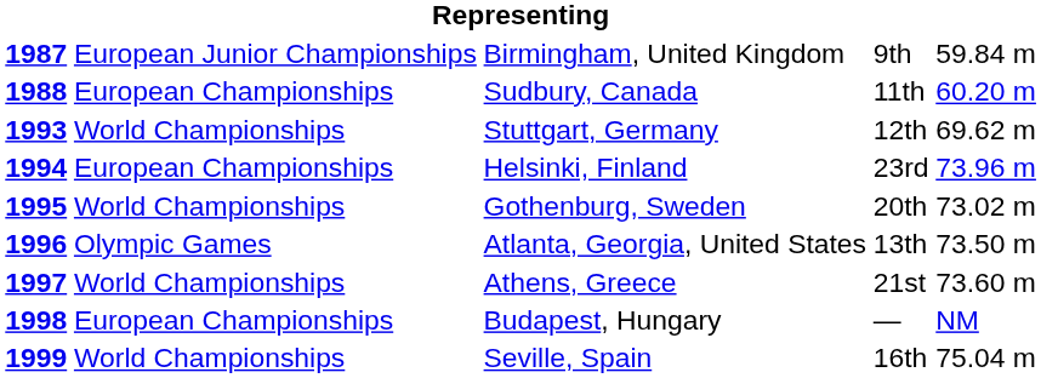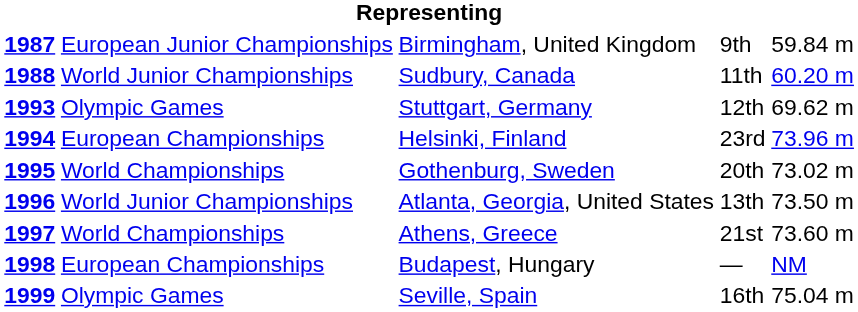 <table>
 <tr>
 <th colspan="5">Representing </th>
 </tr>
 <tr>
 <td><strong><a href='#'>1987</a></strong></td>
 <td><a href='#'>European Junior Championships</a></td>
 <td><a href='#'>Birmingham</a>, United Kingdom</td>
 <td>9th</td>
 <td>59.84 m</td>
 </tr>
 <tr>
 <td><strong><a href='#'>1988</a></strong></td>
-<td><a href='#'>European Championships</a></td>
+<td><a href='#'>World Junior Championships</a></td>
 <td><a href='#'>Sudbury, Canada</a></td>
 <td>11th</td>
 <td><a href='#'>60.20 m</a></td>
 </tr>
 <tr>
 <td><strong><a href='#'>1993</a></strong></td>
-<td><a href='#'>World Championships</a></td>
+<td><a href='#'>Olympic Games</a></td>
 <td><a href='#'>Stuttgart, Germany</a></td>
 <td>12th</td>
 <td>69.62 m</td>
 </tr>
 <tr>
 <td><strong><a href='#'>1994</a></strong></td>
 <td><a href='#'>European Championships</a></td>
 <td><a href='#'>Helsinki, Finland</a></td>
 <td>23rd</td>
 <td><a href='#'>73.96 m</a></td>
 </tr>
 <tr>
 <td><strong><a href='#'>1995</a></strong></td>
 <td><a href='#'>World Championships</a></td>
 <td><a href='#'>Gothenburg, Sweden</a></td>
 <td>20th</td>
 <td>73.02 m</td>
 </tr>
 <tr>
 <td><strong><a href='#'>1996</a></strong></td>
-<td><a href='#'>Olympic Games</a></td>
+<td><a href='#'>World Junior Championships</a></td>
 <td><a href='#'>Atlanta, Georgia</a>, United States</td>
 <td>13th</td>
 <td>73.50 m</td>
 </tr>
 <tr>
 <td><strong><a href='#'>1997</a></strong></td>
 <td><a href='#'>World Championships</a></td>
 <td><a href='#'>Athens, Greece</a></td>
 <td>21st</td>
 <td>73.60 m</td>
 </tr>
 <tr>
 <td><strong><a href='#'>1998</a></strong></td>
 <td><a href='#'>European Championships</a></td>
 <td><a href='#'>Budapest</a>, Hungary</td>
 <td>—</td>
 <td><a href='#'>NM</a></td>
 </tr>
 <tr>
 <td><strong><a href='#'>1999</a></strong></td>
-<td><a href='#'>World Championships</a></td>
+<td><a href='#'>Olympic Games</a></td>
 <td><a href='#'>Seville, Spain</a></td>
 <td>16th</td>
 <td>75.04 m</td>
 </tr>
 </table>
